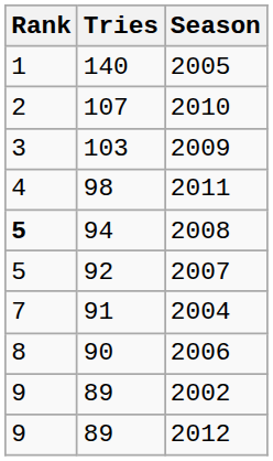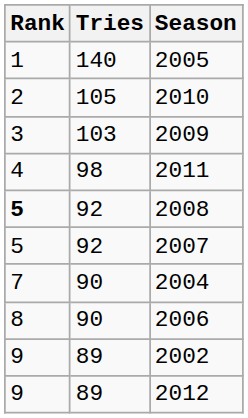 <table class="wikitable" style="text-align:left;">
 <tr>
 <th>Rank</th>
 <th>Tries</th>
 <th>Season</th>
 </tr>
 <tr>
 <td>1</td>
 <td style="text-align:left;">140</td>
 <td>2005</td>
 </tr>
 <tr>
 <td>2</td>
-<td style="text-align:left;">107</td>
+<td style="text-align:left;">105</td>
 <td>2010</td>
 </tr>
 <tr>
 <td>3</td>
 <td style="text-align:left;">103</td>
 <td>2009</td>
 </tr>
 <tr>
 <td>4</td>
 <td style="text-align:left;">98</td>
 <td>2011</td>
 </tr>
 <tr>
 <td><strong>5</strong></td>
-<td style="text-align:left;">94</td>
+<td style="text-align:left;">92</td>
 <td>2008</td>
 </tr>
 <tr>
 <td>5</td>
 <td style="text-align:left;">92</td>
 <td>2007</td>
 </tr>
 <tr>
 <td>7</td>
-<td style="text-align:left;">91</td>
+<td style="text-align:left;">90</td>
 <td>2004</td>
 </tr>
 <tr>
 <td>8</td>
 <td style="text-align:left;">90</td>
 <td>2006</td>
 </tr>
 <tr>
 <td>9</td>
 <td style="text-align:left;">89</td>
 <td>2002</td>
 </tr>
 <tr>
 <td>9</td>
 <td style="text-align:left;">89</td>
 <td>2012</td>
 </tr>
 </table>
